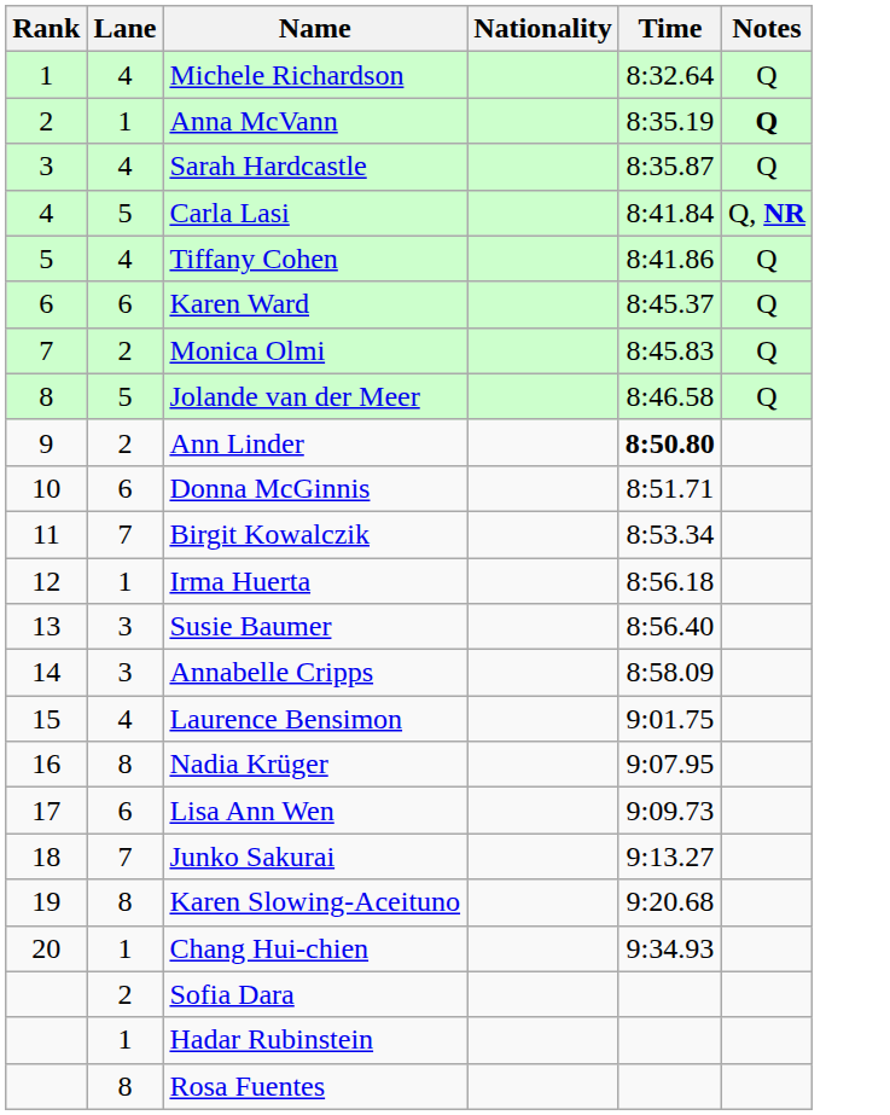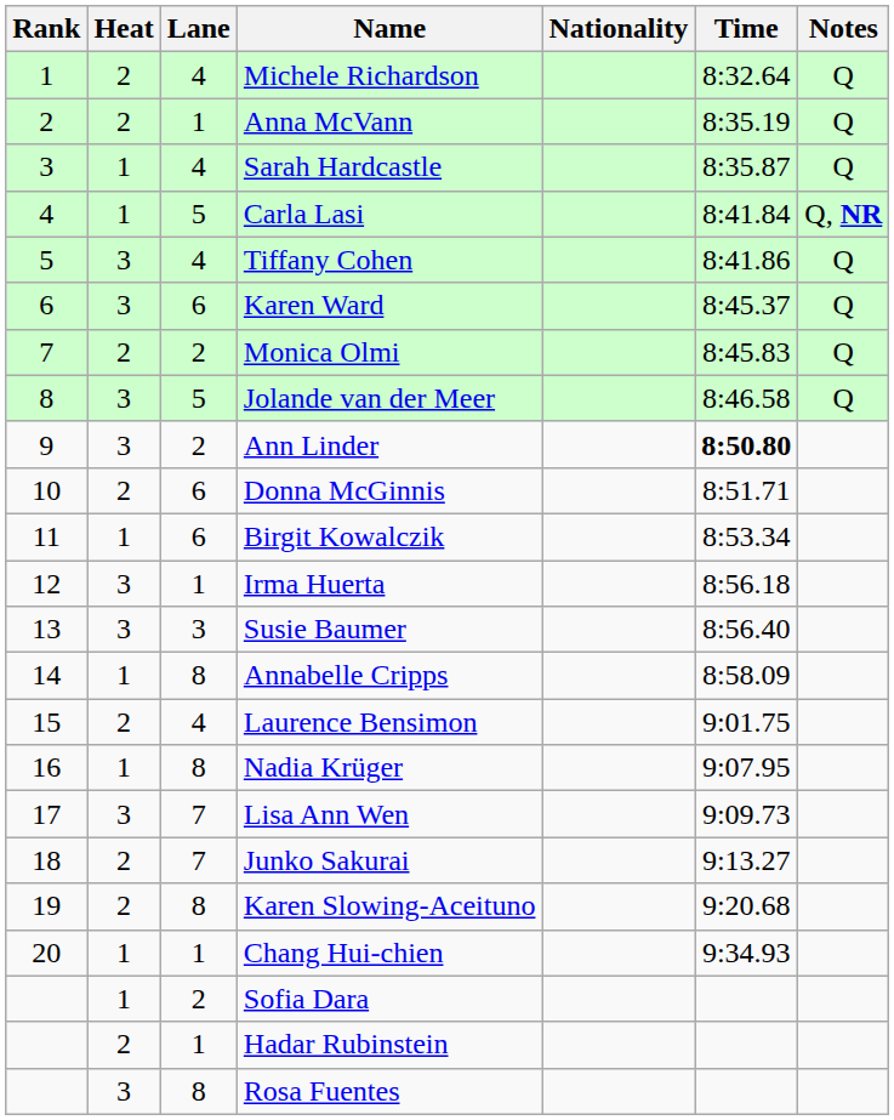 <table class="wikitable sortable" style="text-align:center">
 <tr>
 <th>Rank</th>
+<th>Heat</th>
 <th>Lane</th>
 <th>Name</th>
 <th>Nationality</th>
 <th>Time</th>
 <th>Notes</th>
 </tr>
 <tr bgcolor=#cfc>
 <td>1</td>
+<td>2</td>
 <td>4</td>
 <td align=left><a href='#'>Michele Richardson</a></td>
 <td align=left></td>
 <td>8:32.64</td>
 <td>Q</td>
 </tr>
 <tr bgcolor=#cfc>
 <td>2</td>
+<td>2</td>
 <td>1</td>
 <td align=left><a href='#'>Anna McVann</a></td>
 <td align=left></td>
 <td>8:35.19</td>
-<td><strong>Q</strong></td>
+<td>Q</td>
 </tr>
 <tr bgcolor=#cfc>
 <td>3</td>
+<td>1</td>
 <td>4</td>
 <td align=left><a href='#'>Sarah Hardcastle</a></td>
 <td align=left></td>
 <td>8:35.87</td>
 <td>Q</td>
 </tr>
 <tr bgcolor=#cfc>
 <td>4</td>
+<td>1</td>
 <td>5</td>
 <td align=left><a href='#'>Carla Lasi</a></td>
 <td align=left></td>
 <td>8:41.84</td>
 <td>Q, <strong><a href='#'>NR</a></strong></td>
 </tr>
 <tr bgcolor=#cfc>
 <td>5</td>
+<td>3</td>
 <td>4</td>
 <td align=left><a href='#'>Tiffany Cohen</a></td>
 <td align=left></td>
 <td>8:41.86</td>
 <td>Q</td>
 </tr>
 <tr bgcolor=#cfc>
 <td>6</td>
+<td>3</td>
 <td>6</td>
 <td align=left><a href='#'>Karen Ward</a></td>
 <td align=left></td>
 <td>8:45.37</td>
 <td>Q</td>
 </tr>
 <tr bgcolor=#cfc>
 <td>7</td>
 <td>2</td>
+<td>2</td>
 <td align=left><a href='#'>Monica Olmi</a></td>
 <td align=left></td>
 <td>8:45.83</td>
 <td>Q</td>
 </tr>
 <tr bgcolor=#cfc>
 <td>8</td>
+<td>3</td>
 <td>5</td>
 <td align=left><a href='#'>Jolande van der Meer</a></td>
 <td align=left></td>
 <td>8:46.58</td>
 <td>Q</td>
 </tr>
 <tr>
 <td>9</td>
+<td>3</td>
 <td>2</td>
 <td align=left><a href='#'>Ann Linder</a></td>
 <td align=left></td>
 <td><strong>8:50.80</strong></td>
 <td></td>
 </tr>
 <tr>
 <td>10</td>
+<td>2</td>
 <td>6</td>
 <td align=left><a href='#'>Donna McGinnis</a></td>
 <td align=left></td>
 <td>8:51.71</td>
 <td></td>
 </tr>
 <tr>
 <td>11</td>
-<td>7</td>
+<td>1</td>
+<td>6</td>
 <td align=left><a href='#'>Birgit Kowalczik</a></td>
 <td align=left></td>
 <td>8:53.34</td>
 <td></td>
 </tr>
 <tr>
 <td>12</td>
+<td>3</td>
 <td>1</td>
 <td align=left><a href='#'>Irma Huerta</a></td>
 <td align=left></td>
 <td>8:56.18</td>
 <td></td>
 </tr>
 <tr>
 <td>13</td>
 <td>3</td>
+<td>3</td>
 <td align=left><a href='#'>Susie Baumer</a></td>
 <td align=left></td>
 <td>8:56.40</td>
 <td></td>
 </tr>
 <tr>
 <td>14</td>
-<td>3</td>
+<td>1</td>
+<td>8</td>
 <td align=left><a href='#'>Annabelle Cripps</a></td>
 <td align=left></td>
 <td>8:58.09</td>
 <td></td>
 </tr>
 <tr>
 <td>15</td>
+<td>2</td>
 <td>4</td>
 <td align=left><a href='#'>Laurence Bensimon</a></td>
 <td align=left></td>
 <td>9:01.75</td>
 <td></td>
 </tr>
 <tr>
 <td>16</td>
+<td>1</td>
 <td>8</td>
 <td align=left><a href='#'>Nadia Krüger</a></td>
 <td align=left></td>
 <td>9:07.95</td>
 <td></td>
 </tr>
 <tr>
 <td>17</td>
-<td>6</td>
+<td>3</td>
+<td>7</td>
 <td align=left><a href='#'>Lisa Ann Wen</a></td>
 <td align=left></td>
 <td>9:09.73</td>
 <td></td>
 </tr>
 <tr>
 <td>18</td>
+<td>2</td>
 <td>7</td>
 <td align=left><a href='#'>Junko Sakurai</a></td>
 <td align=left></td>
 <td>9:13.27</td>
 <td></td>
 </tr>
 <tr>
 <td>19</td>
+<td>2</td>
 <td>8</td>
 <td align=left><a href='#'>Karen Slowing-Aceituno</a></td>
 <td align=left></td>
 <td>9:20.68</td>
 <td></td>
 </tr>
 <tr>
 <td>20</td>
 <td>1</td>
+<td>1</td>
 <td align=left><a href='#'>Chang Hui-chien</a></td>
 <td align=left></td>
 <td>9:34.93</td>
 <td></td>
 </tr>
 <tr>
 <td></td>
+<td>1</td>
 <td>2</td>
 <td align=left><a href='#'>Sofia Dara</a></td>
 <td align=left></td>
 <td></td>
 <td></td>
 </tr>
 <tr>
 <td></td>
+<td>2</td>
 <td>1</td>
 <td align=left><a href='#'>Hadar Rubinstein</a></td>
 <td align=left></td>
 <td></td>
 <td></td>
 </tr>
 <tr>
 <td></td>
+<td>3</td>
 <td>8</td>
 <td align=left><a href='#'>Rosa Fuentes</a></td>
 <td align=left></td>
 <td></td>
 <td></td>
 </tr>
 </table>
